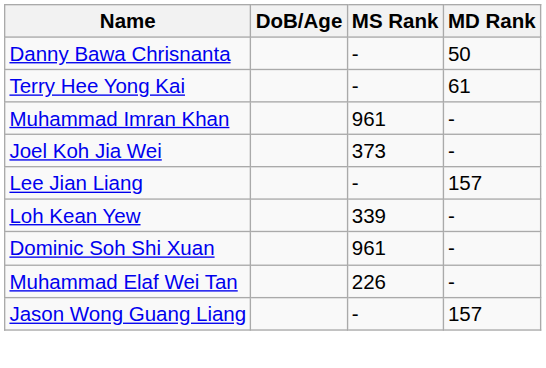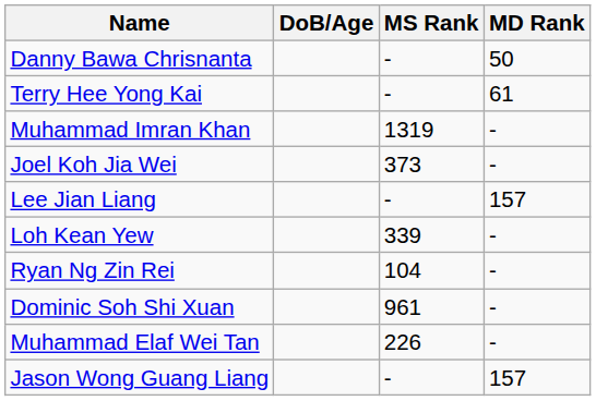 <table class="wikitable" style="text-align: left; font-size:95%;">
 <tr>
 <th>Name</th>
 <th>DoB/Age</th>
 <th>MS Rank</th>
 <th>MD Rank</th>
 </tr>
 <tr>
 <td><a href='#'>Danny Bawa Chrisnanta</a></td>
 <td></td>
 <td>-</td>
 <td>50</td>
 </tr>
 <tr>
 <td><a href='#'>Terry Hee Yong Kai</a></td>
 <td></td>
 <td>-</td>
 <td>61</td>
 </tr>
 <tr>
 <td><a href='#'>Muhammad Imran Khan</a></td>
 <td></td>
-<td>961</td>
+<td>1319</td>
 <td>-</td>
 </tr>
 <tr>
 <td><a href='#'>Joel Koh Jia Wei</a></td>
 <td></td>
 <td>373</td>
 <td>-</td>
 </tr>
 <tr>
 <td><a href='#'>Lee Jian Liang</a></td>
 <td></td>
 <td>-</td>
 <td>157</td>
 </tr>
 <tr>
 <td><a href='#'>Loh Kean Yew</a></td>
 <td></td>
 <td>339</td>
 <td>-</td>
 </tr>
 <tr>
+<td><a href='#'>Ryan Ng Zin Rei</a></td>
+<td></td>
+<td>104</td>
+<td>-</td>
+</tr>
+<tr>
 <td><a href='#'>Dominic Soh Shi Xuan</a></td>
 <td></td>
 <td>961</td>
 <td>-</td>
 </tr>
 <tr>
 <td><a href='#'>Muhammad Elaf Wei Tan</a></td>
 <td></td>
 <td>226</td>
 <td>-</td>
 </tr>
 <tr>
 <td><a href='#'>Jason Wong Guang Liang</a></td>
 <td></td>
 <td>-</td>
 <td>157</td>
 </tr>
 </table>
